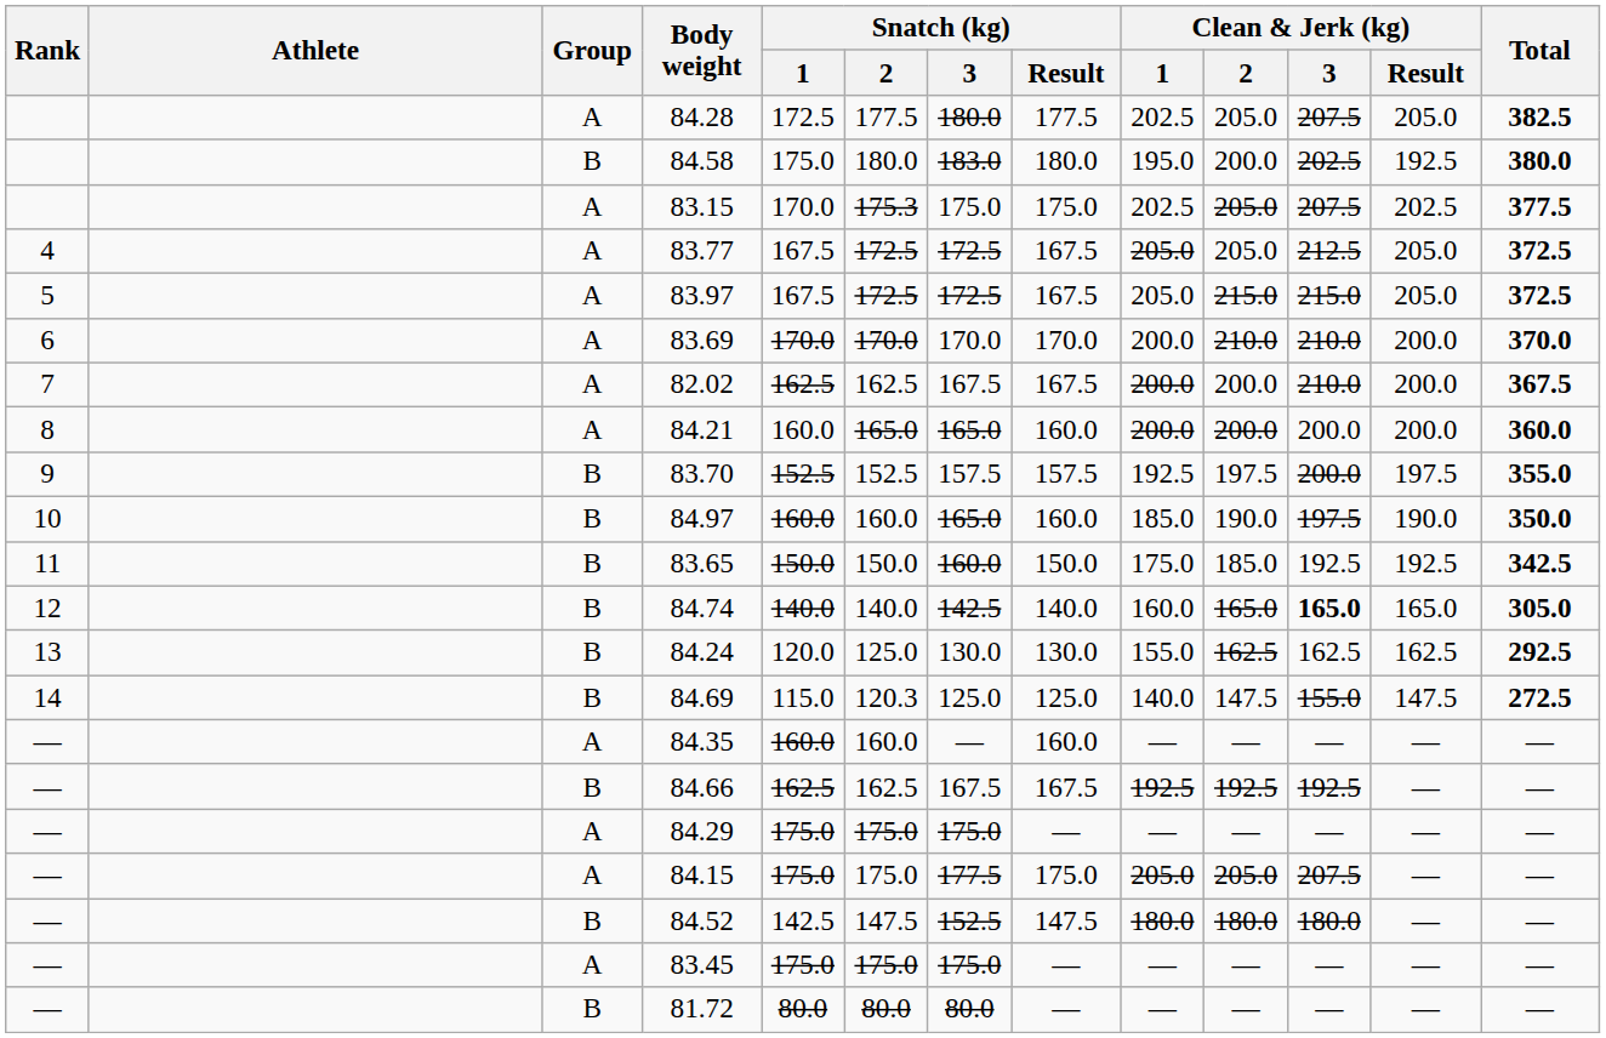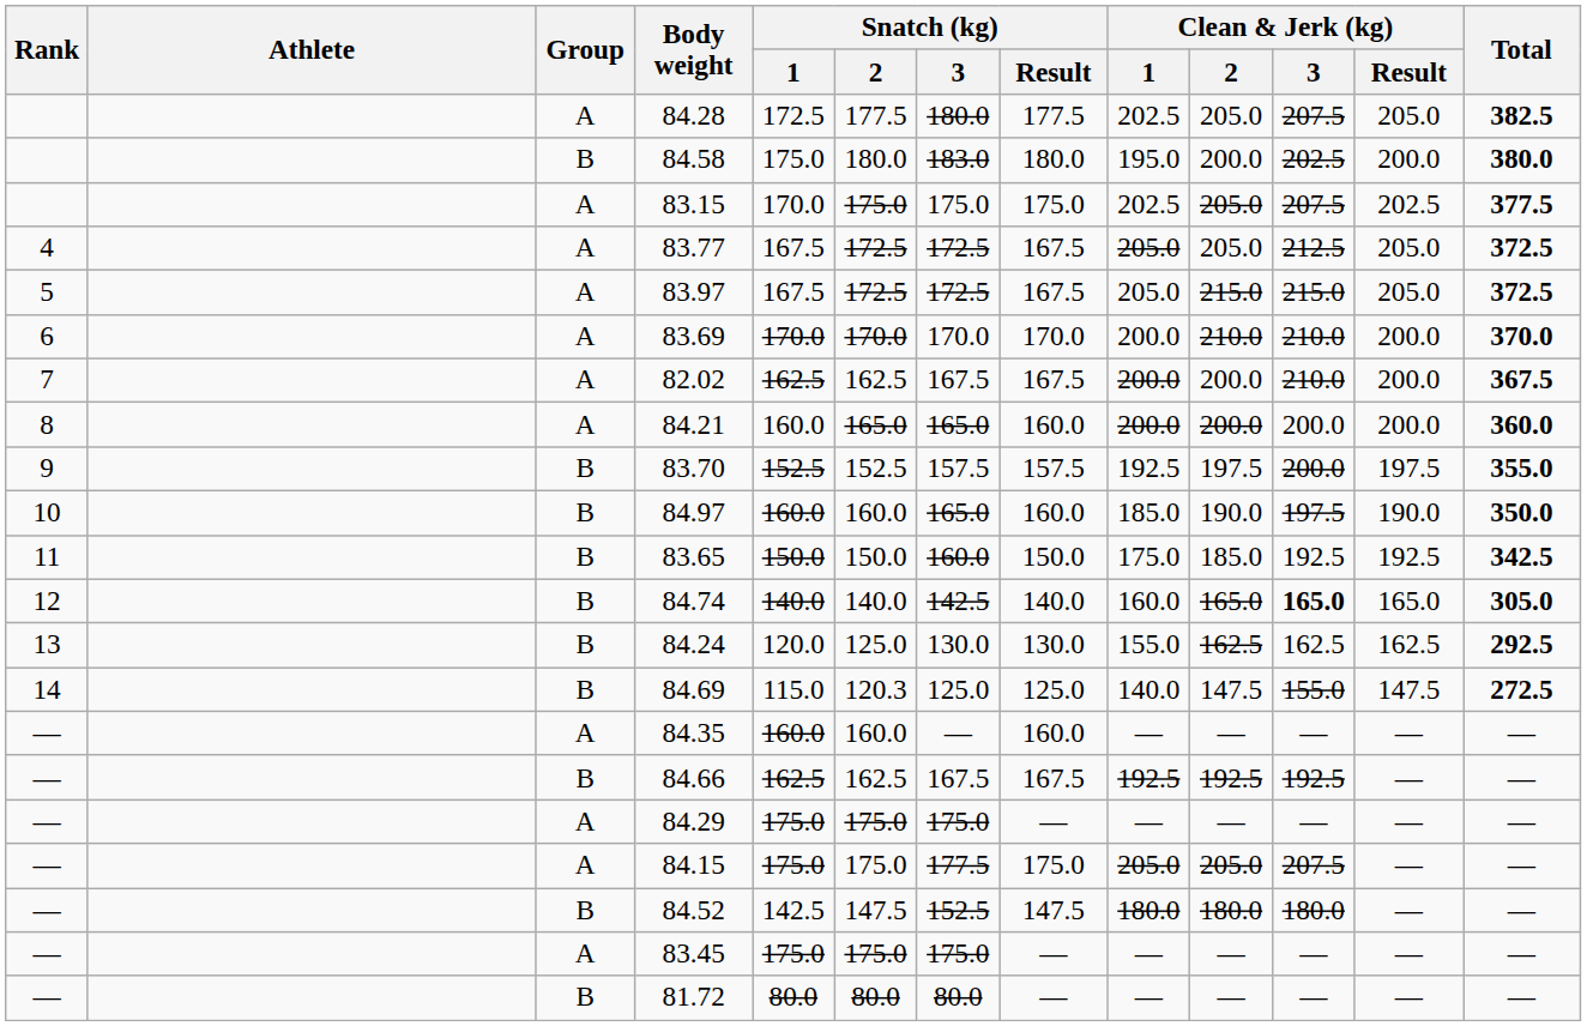 <table class = "wikitable" style="text-align:center;">
 <tr>
 <th rowspan=2 width=40>Rank</th>
 <th rowspan=2 width=250>Athlete</th>
 <th rowspan=2 width=50>Group</th>
 <th rowspan=2 width=60>Body weight</th>
 <th colspan=4>Snatch (kg)</th>
 <th colspan=4>Clean & Jerk (kg)</th>
 <th rowspan=2 width=60>Total</th>
 </tr>
 <tr>
 <th width=40>1</th>
 <th width=40>2</th>
 <th width=40>3</th>
 <th width=55>Result</th>
 <th width=40>1</th>
 <th width=40>2</th>
 <th width=40>3</th>
 <th width=55>Result</th>
 </tr>
 <tr>
 <td></td>
 <td align=left></td>
 <td>A</td>
 <td>84.28</td>
 <td>172.5</td>
 <td>177.5</td>
 <td><s>180.0</s></td>
 <td>177.5</td>
 <td>202.5</td>
 <td>205.0</td>
 <td><s>207.5</s></td>
 <td>205.0</td>
 <td><strong>382.5</strong></td>
 </tr>
 <tr>
 <td></td>
 <td align=left></td>
 <td>B</td>
 <td>84.58</td>
 <td>175.0</td>
 <td>180.0</td>
 <td><s>183.0</s></td>
 <td>180.0</td>
 <td>195.0</td>
 <td>200.0</td>
 <td><s>202.5</s></td>
-<td>192.5</td>
+<td>200.0</td>
 <td><strong>380.0</strong></td>
 </tr>
 <tr>
 <td></td>
 <td align=left></td>
 <td>A</td>
 <td>83.15</td>
 <td>170.0</td>
-<td><s>175.3</s></td>
+<td><s>175.0</s></td>
 <td>175.0</td>
 <td>175.0</td>
 <td>202.5</td>
 <td><s>205.0</s></td>
 <td><s>207.5</s></td>
 <td>202.5</td>
 <td><strong>377.5</strong></td>
 </tr>
 <tr>
 <td>4</td>
 <td align=left></td>
 <td>A</td>
 <td>83.77</td>
 <td>167.5</td>
 <td><s>172.5</s></td>
 <td><s>172.5</s></td>
 <td>167.5</td>
 <td><s>205.0</s></td>
 <td>205.0</td>
 <td><s>212.5</s></td>
 <td>205.0</td>
 <td><strong>372.5</strong></td>
 </tr>
 <tr>
 <td>5</td>
 <td align=left></td>
 <td>A</td>
 <td>83.97</td>
 <td>167.5</td>
 <td><s>172.5</s></td>
 <td><s>172.5</s></td>
 <td>167.5</td>
 <td>205.0</td>
 <td><s>215.0</s></td>
 <td><s>215.0</s></td>
 <td>205.0</td>
 <td><strong>372.5</strong></td>
 </tr>
 <tr>
 <td>6</td>
 <td align=left></td>
 <td>A</td>
 <td>83.69</td>
 <td><s>170.0</s></td>
 <td><s>170.0</s></td>
 <td>170.0</td>
 <td>170.0</td>
 <td>200.0</td>
 <td><s>210.0</s></td>
 <td><s>210.0</s></td>
 <td>200.0</td>
 <td><strong>370.0</strong></td>
 </tr>
 <tr>
 <td>7</td>
 <td align=left></td>
 <td>A</td>
 <td>82.02</td>
 <td><s>162.5</s></td>
 <td>162.5</td>
 <td>167.5</td>
 <td>167.5</td>
 <td><s>200.0</s></td>
 <td>200.0</td>
 <td><s>210.0</s></td>
 <td>200.0</td>
 <td><strong>367.5</strong></td>
 </tr>
 <tr>
 <td>8</td>
 <td align=left></td>
 <td>A</td>
 <td>84.21</td>
 <td>160.0</td>
 <td><s>165.0</s></td>
 <td><s>165.0</s></td>
 <td>160.0</td>
 <td><s>200.0</s></td>
 <td><s>200.0</s></td>
 <td>200.0</td>
 <td>200.0</td>
 <td><strong>360.0</strong></td>
 </tr>
 <tr>
 <td>9</td>
 <td align=left></td>
 <td>B</td>
 <td>83.70</td>
 <td><s>152.5</s></td>
 <td>152.5</td>
 <td>157.5</td>
 <td>157.5</td>
 <td>192.5</td>
 <td>197.5</td>
 <td><s>200.0</s></td>
 <td>197.5</td>
 <td><strong>355.0</strong></td>
 </tr>
 <tr>
 <td>10</td>
 <td align=left></td>
 <td>B</td>
 <td>84.97</td>
 <td><s>160.0</s></td>
 <td>160.0</td>
 <td><s>165.0</s></td>
 <td>160.0</td>
 <td>185.0</td>
 <td>190.0</td>
 <td><s>197.5</s></td>
 <td>190.0</td>
 <td><strong>350.0</strong></td>
 </tr>
 <tr>
 <td>11</td>
 <td align=left></td>
 <td>B</td>
 <td>83.65</td>
 <td><s>150.0</s></td>
 <td>150.0</td>
 <td><s>160.0</s></td>
 <td>150.0</td>
 <td>175.0</td>
 <td>185.0</td>
 <td>192.5</td>
 <td>192.5</td>
 <td><strong>342.5</strong></td>
 </tr>
 <tr>
 <td>12</td>
 <td align=left></td>
 <td>B</td>
 <td>84.74</td>
 <td><s>140.0</s></td>
 <td>140.0</td>
 <td><s>142.5</s></td>
 <td>140.0</td>
 <td>160.0</td>
 <td><s>165.0</s></td>
 <td><strong>165.0</strong></td>
 <td>165.0</td>
 <td><strong>305.0</strong></td>
 </tr>
 <tr>
 <td>13</td>
 <td align=left></td>
 <td>B</td>
 <td>84.24</td>
 <td>120.0</td>
 <td>125.0</td>
 <td>130.0</td>
 <td>130.0</td>
 <td>155.0</td>
 <td><s>162.5</s></td>
 <td>162.5</td>
 <td>162.5</td>
 <td><strong>292.5</strong></td>
 </tr>
 <tr>
 <td>14</td>
 <td align=left></td>
 <td>B</td>
 <td>84.69</td>
 <td>115.0</td>
 <td>120.3</td>
 <td>125.0</td>
 <td>125.0</td>
 <td>140.0</td>
 <td>147.5</td>
 <td><s>155.0</s></td>
 <td>147.5</td>
 <td><strong>272.5</strong></td>
 </tr>
 <tr>
 <td>—</td>
 <td align=left></td>
 <td>A</td>
 <td>84.35</td>
 <td><s>160.0</s></td>
 <td>160.0</td>
 <td>—</td>
 <td>160.0</td>
 <td>—</td>
 <td>—</td>
 <td>—</td>
 <td>—</td>
 <td>—</td>
 </tr>
 <tr>
 <td>—</td>
 <td align=left></td>
 <td>B</td>
 <td>84.66</td>
 <td><s>162.5</s></td>
 <td>162.5</td>
 <td>167.5</td>
 <td>167.5</td>
 <td><s>192.5</s></td>
 <td><s>192.5</s></td>
 <td><s>192.5</s></td>
 <td>—</td>
 <td>—</td>
 </tr>
 <tr>
 <td>—</td>
 <td align=left></td>
 <td>A</td>
 <td>84.29</td>
 <td><s>175.0</s></td>
 <td><s>175.0</s></td>
 <td><s>175.0</s></td>
 <td>—</td>
 <td>—</td>
 <td>—</td>
 <td>—</td>
 <td>—</td>
 <td>—</td>
 </tr>
 <tr>
 <td>—</td>
 <td align=left></td>
 <td>A</td>
 <td>84.15</td>
 <td><s>175.0</s></td>
 <td>175.0</td>
 <td><s>177.5</s></td>
 <td>175.0</td>
 <td><s>205.0</s></td>
 <td><s>205.0</s></td>
 <td><s>207.5</s></td>
 <td>—</td>
 <td>—</td>
 </tr>
 <tr>
 <td>—</td>
 <td align=left></td>
 <td>B</td>
 <td>84.52</td>
 <td>142.5</td>
 <td>147.5</td>
 <td><s>152.5</s></td>
 <td>147.5</td>
 <td><s>180.0</s></td>
 <td><s>180.0</s></td>
 <td><s>180.0</s></td>
 <td>—</td>
 <td>—</td>
 </tr>
 <tr>
 <td>—</td>
 <td align=left></td>
 <td>A</td>
 <td>83.45</td>
 <td><s>175.0</s></td>
 <td><s>175.0</s></td>
 <td><s>175.0</s></td>
 <td>—</td>
 <td>—</td>
 <td>—</td>
 <td>—</td>
 <td>—</td>
 <td>—</td>
 </tr>
 <tr>
 <td>—</td>
 <td align=left></td>
 <td>B</td>
 <td>81.72</td>
 <td><s>80.0</s></td>
 <td><s>80.0</s></td>
 <td><s>80.0</s></td>
 <td>—</td>
 <td>—</td>
 <td>—</td>
 <td>—</td>
 <td>—</td>
 <td>—</td>
 </tr>
 </table>
